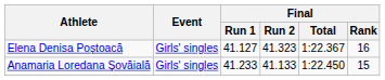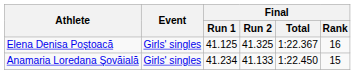 <table class="wikitable">
 <tr>
 <th rowspan="2">Athlete</th>
 <th rowspan="2">Event</th>
 <th colspan="4">Final</th>
 </tr>
 <tr>
 <th>Run 1</th>
 <th>Run 2</th>
 <th>Total</th>
 <th>Rank</th>
 </tr>
 <tr>
 <td><a href='#'>Elena Denisa Poştoacă</a></td>
 <td><a href='#'>Girls' singles</a></td>
-<td align="center">41.127</td>
-<td align="center">41.323</td>
+<td align="center">41.125</td>
+<td align="center">41.325</td>
 <td align="center">1:22.367</td>
 <td align="center">16</td>
 </tr>
 <tr>
 <td><a href='#'>Anamaria Loredana Şovăială</a></td>
 <td><a href='#'>Girls' singles</a></td>
-<td align="center">41.233</td>
+<td align="center">41.234</td>
 <td align="center">41.133</td>
 <td align="center">1:22.450</td>
 <td align="center">15</td>
 </tr>
 </table>
